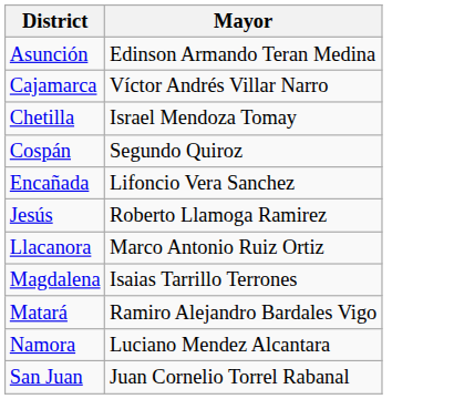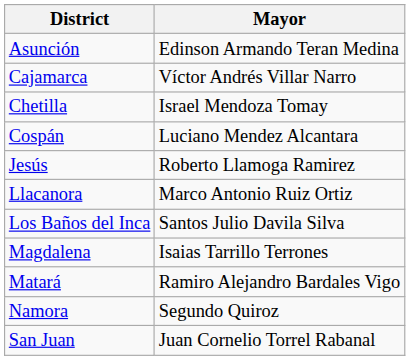 <table class="wikitable">
 <tr>
 <th>District</th>
 <th>Mayor</th>
 </tr>
 <tr>
 <td><a href='#'>Asunción</a></td>
 <td>Edinson Armando Teran Medina</td>
 </tr>
 <tr>
 <td><a href='#'>Cajamarca</a></td>
 <td>Víctor Andrés Villar Narro</td>
 </tr>
 <tr>
 <td><a href='#'>Chetilla</a></td>
 <td>Israel Mendoza Tomay</td>
 </tr>
 <tr>
 <td><a href='#'>Cospán</a></td>
-<td>Segundo Quiroz</td>
-</tr>
-<tr>
-<td><a href='#'>Encañada</a></td>
-<td>Lifoncio Vera Sanchez</td>
+<td>Luciano Mendez Alcantara</td>
 </tr>
 <tr>
 <td><a href='#'>Jesús</a></td>
 <td>Roberto Llamoga Ramirez</td>
 </tr>
 <tr>
 <td><a href='#'>Llacanora</a></td>
 <td>Marco Antonio Ruiz Ortiz</td>
+</tr>
+<tr>
+<td><a href='#'>Los Baños del Inca</a></td>
+<td>Santos Julio Davila Silva</td>
 </tr>
 <tr>
 <td><a href='#'>Magdalena</a></td>
 <td>Isaias Tarrillo Terrones</td>
 </tr>
 <tr>
 <td><a href='#'>Matará</a></td>
 <td>Ramiro Alejandro Bardales Vigo</td>
 </tr>
 <tr>
 <td><a href='#'>Namora</a></td>
-<td>Luciano Mendez Alcantara</td>
+<td>Segundo Quiroz</td>
 </tr>
 <tr>
 <td><a href='#'>San Juan</a></td>
 <td>Juan Cornelio Torrel Rabanal</td>
 </tr>
 </table>
